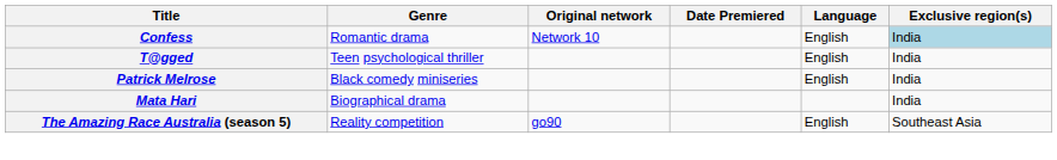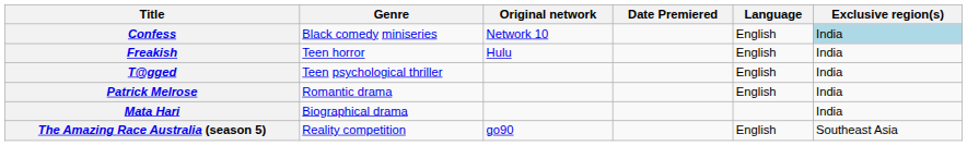 <table class="wikitable plainrowheaders sortable" style="width:99%;">
 <tr>
 <th>Title</th>
 <th>Genre</th>
 <th>Original network</th>
 <th>Date Premiered</th>
 <th>Language</th>
 <th>Exclusive region(s)</th>
 </tr>
 <tr>
 <th scope="row"><em><a href='#'>Confess</a></em></th>
-<td><a href='#'>Romantic drama</a></td>
+<td><a href='#'>Black comedy</a> <a href='#'>miniseries</a></td>
 <td><a href='#'>Network 10</a></td>
 <td></td>
 <td>English</td>
 <td style="background: lightblue;">India</td>
+</tr>
+<tr>
+<th scope="row"><em><a href='#'>Freakish</a></em></th>
+<td><a href='#'>Teen horror</a></td>
+<td><a href='#'>Hulu</a></td>
+<td></td>
+<td>English</td>
+<td>India</td>
 </tr>
 <tr>
 <th scope="row"><em><a href='#'>T@gged</a></em></th>
 <td><a href='#'>Teen</a> <a href='#'>psychological thriller</a></td>
 <td></td>
 <td></td>
 <td>English</td>
 <td>India</td>
 </tr>
 <tr>
 <th scope="row"><em><a href='#'>Patrick Melrose</a></em></th>
-<td><a href='#'>Black comedy</a> <a href='#'>miniseries</a></td>
+<td><a href='#'>Romantic drama</a></td>
 <td></td>
 <td></td>
 <td>English</td>
 <td>India</td>
 </tr>
 <tr>
 <th scope="row"><em><a href='#'>Mata Hari</a></em></th>
 <td><a href='#'>Biographical drama</a></td>
 <td></td>
 <td></td>
 <td></td>
 <td>India</td>
 </tr>
 <tr>
 <th scope="row"><em><a href='#'>The Amazing Race Australia</a></em> (season 5)</th>
 <td><a href='#'>Reality competition</a></td>
 <td><a href='#'>go90</a></td>
 <td></td>
 <td>English</td>
 <td>Southeast Asia</td>
 </tr>
 </table>
